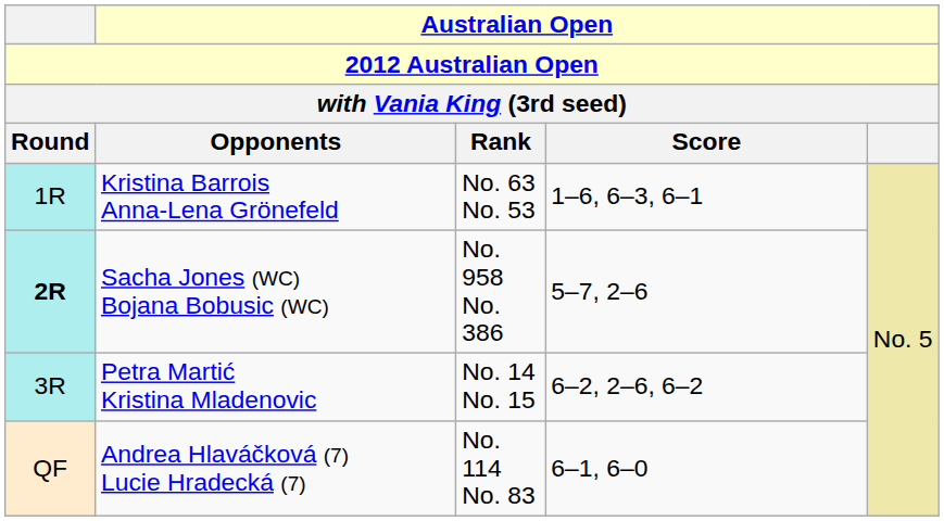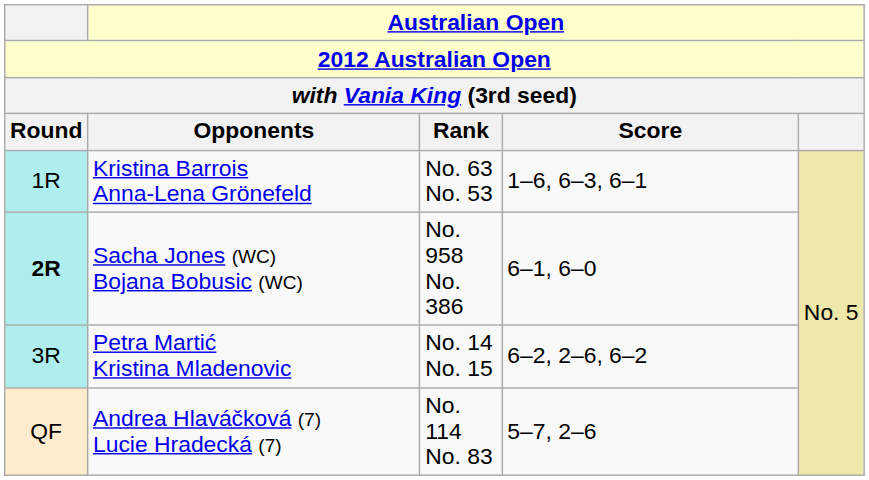 <table class="wikitable collapsible collapsed">
 <tr>
 <th></th>
 <th colspan=4 style="background:#ffc;"><a href='#'>Australian Open</a></th>
 </tr>
 <tr>
 <th colspan=5 style="background:#ffc;"><a href='#'>2012 Australian Open</a></th>
 </tr>
 <tr>
 <th colspan=5><em>with  <a href='#'>Vania King</a></em> (3rd seed)</th>
 </tr>
 <tr>
 <th>Round</th>
 <th width=225>Opponents</th>
 <th width=50>Rank</th>
 <th width=200>Score</th>
 <th></th>
 </tr>
 <tr>
 <td style="text-align:center; background:#afeeee;">1R</td>
 <td> <a href='#'>Kristina Barrois</a><br> <a href='#'>Anna-Lena Grönefeld</a></td>
 <td>No. 63<br>No. 53</td>
 <td>1–6, 6–3, 6–1</td>
 <td rowspan=4 bgcolor=EEE8AA>No. 5</td>
 </tr>
 <tr>
 <td style="text-align:center; background:#afeeee;"><strong>2R</strong></td>
 <td> <a href='#'>Sacha Jones</a> <small>(WC)</small><br> <a href='#'>Bojana Bobusic</a> <small>(WC)</small></td>
 <td>No. 958<br>No. 386</td>
-<td>5–7, 2–6</td>
+<td>6–1, 6–0</td>
 </tr>
 <tr>
 <td style="text-align:center; background:#afeeee;">3R</td>
 <td> <a href='#'>Petra Martić</a> <br> <a href='#'>Kristina Mladenovic</a></td>
 <td>No. 14<br>No. 15</td>
 <td>6–2, 2–6, 6–2</td>
 </tr>
 <tr>
 <td style="text-align:center; background:#ffebcd;">QF</td>
 <td> <a href='#'>Andrea Hlaváčková</a> <small>(7)</small><br> <a href='#'>Lucie Hradecká</a> <small>(7)</small></td>
 <td>No. 114<br>No. 83</td>
-<td>6–1, 6–0</td>
+<td>5–7, 2–6</td>
 </tr>
 </table>
